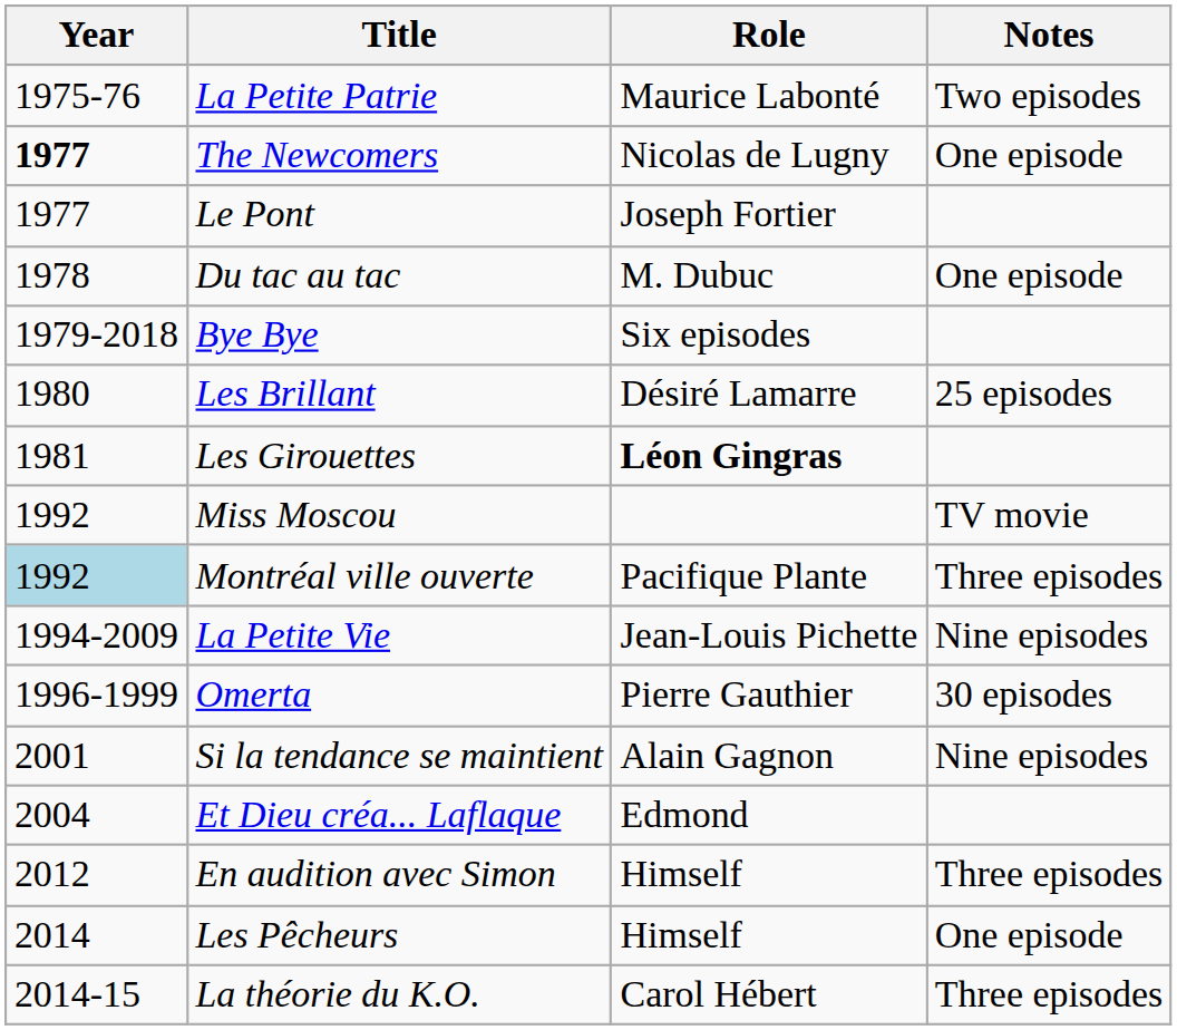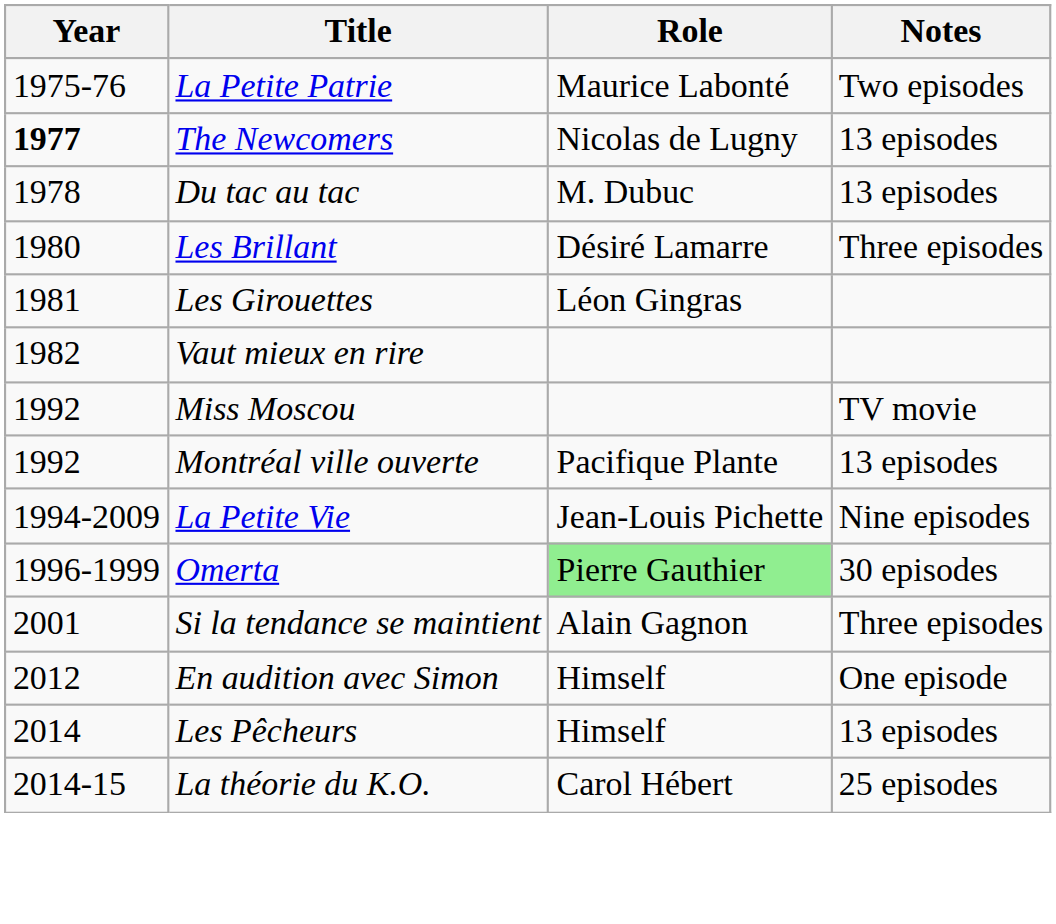 <table class="wikitable">
 <tr>
 <th>Year</th>
 <th>Title</th>
 <th>Role</th>
 <th>Notes</th>
 </tr>
 <tr>
 <td>1975-76</td>
 <td><em><a href='#'>La Petite Patrie</a></em></td>
 <td>Maurice Labonté</td>
 <td>Two episodes</td>
 </tr>
 <tr>
 <td><strong>1977</strong></td>
 <td><em><a href='#'>The Newcomers</a></em></td>
 <td>Nicolas de Lugny</td>
-<td>One episode</td>
-</tr>
-<tr>
-<td>1977</td>
-<td><em>Le Pont</em></td>
-<td>Joseph Fortier</td>
-<td></td>
+<td>13 episodes</td>
 </tr>
 <tr>
 <td>1978</td>
 <td><em>Du tac au tac</em></td>
 <td>M. Dubuc</td>
-<td>One episode</td>
-</tr>
-<tr>
-<td>1979-2018</td>
-<td><em><a href='#'>Bye Bye</a></em></td>
-<td>Six episodes</td>
-<td></td>
+<td>13 episodes</td>
 </tr>
 <tr>
 <td>1980</td>
 <td><em><a href='#'>Les Brillant</a></em></td>
 <td>Désiré Lamarre</td>
-<td>25 episodes</td>
+<td>Three episodes</td>
 </tr>
 <tr>
 <td>1981</td>
 <td><em>Les Girouettes</em></td>
-<td><strong>Léon Gingras</strong></td>
+<td>Léon Gingras</td>
+<td></td>
+</tr>
+<tr>
+<td>1982</td>
+<td><em>Vaut mieux en rire</em></td>
+<td></td>
 <td></td>
 </tr>
 <tr>
 <td>1992</td>
 <td><em>Miss Moscou</em></td>
 <td></td>
 <td>TV movie</td>
 </tr>
 <tr>
-<td style="background: lightblue;">1992</td>
+<td>1992</td>
 <td><em>Montréal ville ouverte</em></td>
 <td>Pacifique Plante</td>
-<td>Three episodes</td>
+<td>13 episodes</td>
 </tr>
 <tr>
 <td>1994-2009</td>
 <td><em><a href='#'>La Petite Vie</a></em></td>
 <td>Jean-Louis Pichette</td>
 <td>Nine episodes</td>
 </tr>
 <tr>
 <td>1996-1999</td>
 <td><em><a href='#'>Omerta</a></em></td>
-<td>Pierre Gauthier</td>
+<td style="background: lightgreen;">Pierre Gauthier</td>
 <td>30 episodes</td>
 </tr>
 <tr>
 <td>2001</td>
 <td><em>Si la tendance se maintient</em></td>
 <td>Alain Gagnon</td>
-<td>Nine episodes</td>
-</tr>
-<tr>
-<td>2004</td>
-<td><em><a href='#'>Et Dieu créa... Laflaque</a></em></td>
-<td>Edmond</td>
-<td></td>
+<td>Three episodes</td>
 </tr>
 <tr>
 <td>2012</td>
 <td><em>En audition avec Simon</em></td>
 <td>Himself</td>
-<td>Three episodes</td>
+<td>One episode</td>
 </tr>
 <tr>
 <td>2014</td>
 <td><em>Les Pêcheurs</em></td>
 <td>Himself</td>
-<td>One episode</td>
+<td>13 episodes</td>
 </tr>
 <tr>
 <td>2014-15</td>
 <td><em>La théorie du K.O.</em></td>
 <td>Carol Hébert</td>
-<td>Three episodes</td>
+<td>25 episodes</td>
 </tr>
 </table>
